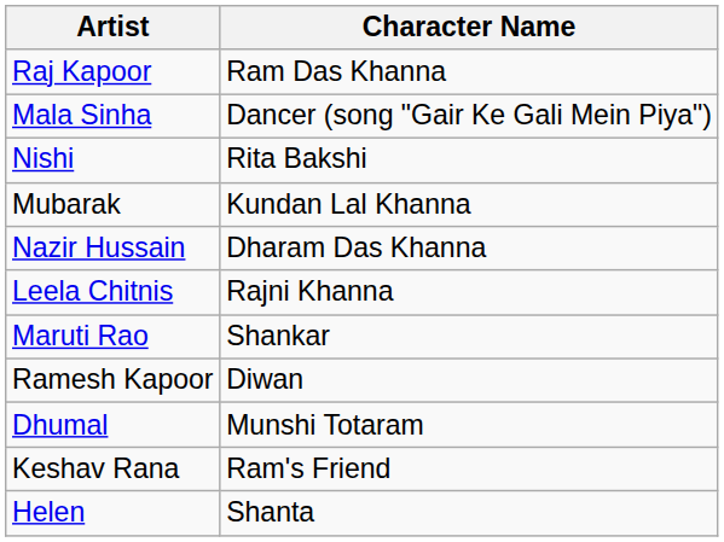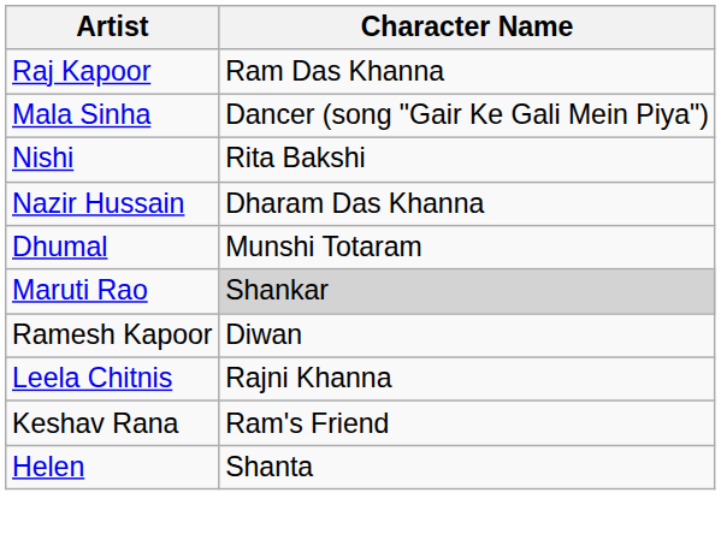 <table class="wikitable sortable">
 <tr>
 <th>Artist</th>
 <th>Character Name</th>
 </tr>
 <tr>
 <td><a href='#'>Raj Kapoor</a></td>
 <td>Ram Das Khanna</td>
 </tr>
 <tr>
 <td><a href='#'>Mala Sinha</a></td>
 <td>Dancer (song "Gair Ke Gali Mein Piya")</td>
 </tr>
 <tr>
 <td><a href='#'>Nishi</a></td>
 <td>Rita Bakshi</td>
 </tr>
 <tr>
-<td>Mubarak</td>
-<td>Kundan Lal Khanna</td>
-</tr>
-<tr>
 <td><a href='#'>Nazir Hussain</a></td>
 <td>Dharam Das Khanna</td>
 </tr>
 <tr>
-<td><a href='#'>Leela Chitnis</a></td>
-<td>Rajni Khanna</td>
+<td><a href='#'>Dhumal</a></td>
+<td>Munshi Totaram</td>
 </tr>
 <tr>
 <td><a href='#'>Maruti Rao</a></td>
-<td>Shankar</td>
+<td style="background: lightgrey;">Shankar</td>
 </tr>
 <tr>
 <td>Ramesh Kapoor</td>
 <td>Diwan</td>
 </tr>
 <tr>
-<td><a href='#'>Dhumal</a></td>
-<td>Munshi Totaram</td>
+<td><a href='#'>Leela Chitnis</a></td>
+<td>Rajni Khanna</td>
 </tr>
 <tr>
 <td>Keshav Rana</td>
 <td>Ram's Friend</td>
 </tr>
 <tr>
 <td><a href='#'>Helen</a></td>
 <td>Shanta</td>
 </tr>
 </table>
